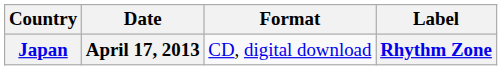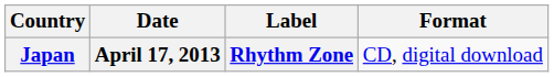 <table class="wikitable plainrowheaders">
 <tr>
 <th scope="col">Country</th>
 <th>Date</th>
+<th>Label</th>
 <th>Format</th>
-<th>Label</th>
 </tr>
 <tr>
 <th scope="row" rowspan="1"><a href='#'>Japan</a></th>
 <th scope="row" rowspan="1">April 17, 2013</th>
+<th scope="row" rowspan="1"><a href='#'>Rhythm Zone</a></th>
 <td><a href='#'>CD</a>, <a href='#'>digital download</a></td>
-<th scope="row" rowspan="1"><a href='#'>Rhythm Zone</a></th>
 </tr>
 </table>
